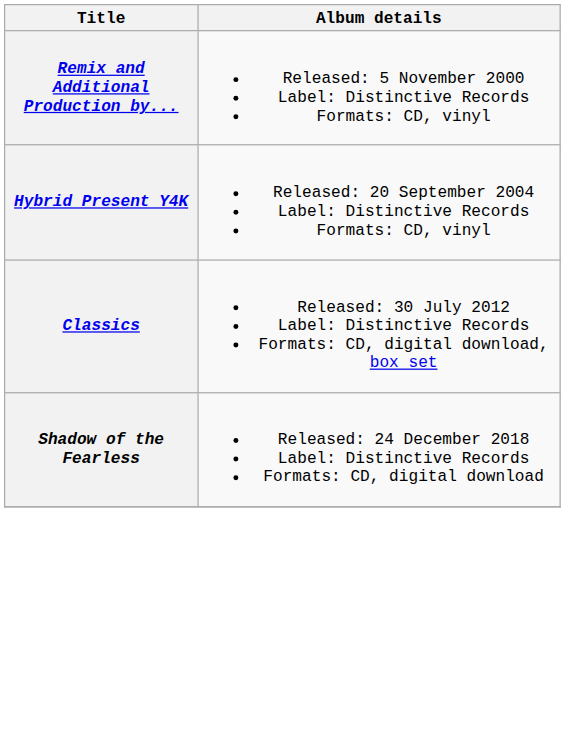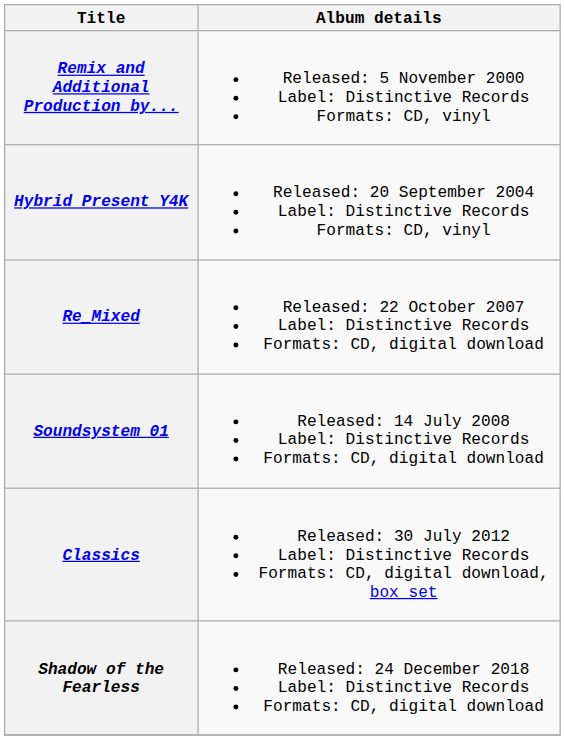 <table class="wikitable plainrowheaders" style="text-align:center;">
 <tr>
 <th scope="col" rowspan="1" style="width:11.5em;">Title</th>
 <th scope="col" rowspan="1" style="width:22em;">Album details</th>
 </tr>
 <tr>
 <th scope="row"><em><a href='#'>Remix and Additional Production by...</a></em></th>
 <td><br><ul><li>Released: 5 November 2000</li><li>Label: Distinctive Records</li><li>Formats: CD, vinyl</li></ul></td>
 </tr>
 <tr>
 <th scope="row"><em><a href='#'>Hybrid Present Y4K</a></em></th>
 <td><br><ul><li>Released: 20 September 2004</li><li>Label: Distinctive Records</li><li>Formats: CD, vinyl</li></ul></td>
 </tr>
 <tr>
+<th scope="row"><em><a href='#'>Re_Mixed</a></em></th>
+<td><br><ul><li>Released: 22 October 2007</li><li>Label: Distinctive Records</li><li>Formats: CD, digital download</li></ul></td>
+</tr>
+<tr>
+<th scope="row"><em><a href='#'>Soundsystem_01</a></em></th>
+<td><br><ul><li>Released: 14 July 2008</li><li>Label: Distinctive Records</li><li>Formats: CD, digital download</li></ul></td>
+</tr>
+<tr>
 <th scope="row"><em><a href='#'>Classics</a></em></th>
 <td><br><ul><li>Released: 30 July 2012</li><li>Label: Distinctive Records</li><li>Formats: CD, digital download, <a href='#'>box set</a></li></ul></td>
 </tr>
 <tr>
 <th scope="row"><em>Shadow of the Fearless</em></th>
 <td><br><ul><li>Released: 24 December 2018</li><li>Label: Distinctive Records</li><li>Formats: CD, digital download</li></ul></td>
 </tr>
 <tr>
 </tr>
 </table>
